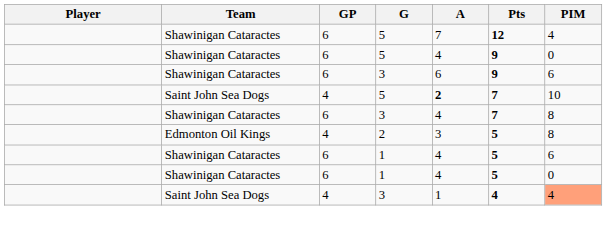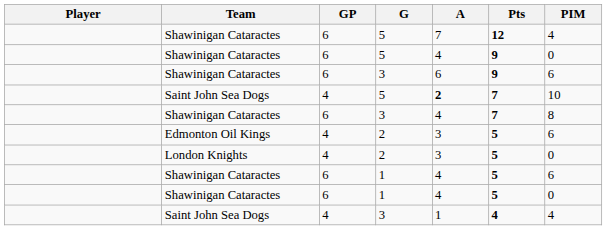 <table class="wikitable sortable">
 <tr>
 <th style="width:12em">Player</th>
 <th style="width:12em">Team</th>
 <th style="width:4em">GP</th>
 <th style="width:4em">G</th>
 <th style="width:4em">A</th>
 <th style="width:4em">Pts</th>
 <th style="width:4em">PIM</th>
 </tr>
 <tr>
 <td></td>
 <td align=left>Shawinigan Cataractes</td>
 <td>6</td>
 <td>5</td>
 <td>7</td>
 <td><strong>12</strong></td>
 <td>4</td>
 </tr>
 <tr>
 <td></td>
 <td align=left>Shawinigan Cataractes</td>
 <td>6</td>
 <td>5</td>
 <td>4</td>
 <td><strong>9</strong></td>
 <td>0</td>
 </tr>
 <tr>
 <td></td>
 <td align=left>Shawinigan Cataractes</td>
 <td>6</td>
 <td>3</td>
 <td>6</td>
 <td><strong>9</strong></td>
 <td>6</td>
 </tr>
 <tr>
 <td></td>
 <td align=left>Saint John Sea Dogs</td>
 <td>4</td>
 <td>5</td>
 <td><strong>2</strong></td>
 <td><strong>7</strong></td>
 <td>10</td>
 </tr>
 <tr>
 <td></td>
 <td align=left>Shawinigan Cataractes</td>
 <td>6</td>
 <td>3</td>
 <td>4</td>
 <td><strong>7</strong></td>
 <td>8</td>
 </tr>
 <tr>
 <td></td>
 <td align=left>Edmonton Oil Kings</td>
 <td>4</td>
 <td>2</td>
 <td>3</td>
 <td><strong>5</strong></td>
-<td>8</td>
+<td>6</td>
+</tr>
+<tr>
+<td></td>
+<td align=left>London Knights</td>
+<td>4</td>
+<td>2</td>
+<td>3</td>
+<td><strong>5</strong></td>
+<td>0</td>
 </tr>
 <tr>
 <td></td>
 <td align=left>Shawinigan Cataractes</td>
 <td>6</td>
 <td>1</td>
 <td>4</td>
 <td><strong>5</strong></td>
 <td>6</td>
 </tr>
 <tr>
 <td></td>
 <td align=left>Shawinigan Cataractes</td>
 <td>6</td>
 <td>1</td>
 <td>4</td>
 <td><strong>5</strong></td>
 <td>0</td>
 </tr>
 <tr>
 <td></td>
 <td align=left>Saint John Sea Dogs</td>
 <td>4</td>
 <td>3</td>
 <td>1</td>
 <td><strong>4</strong></td>
-<td style="background: lightsalmon;">4</td>
+<td>4</td>
 </tr>
 </table>
